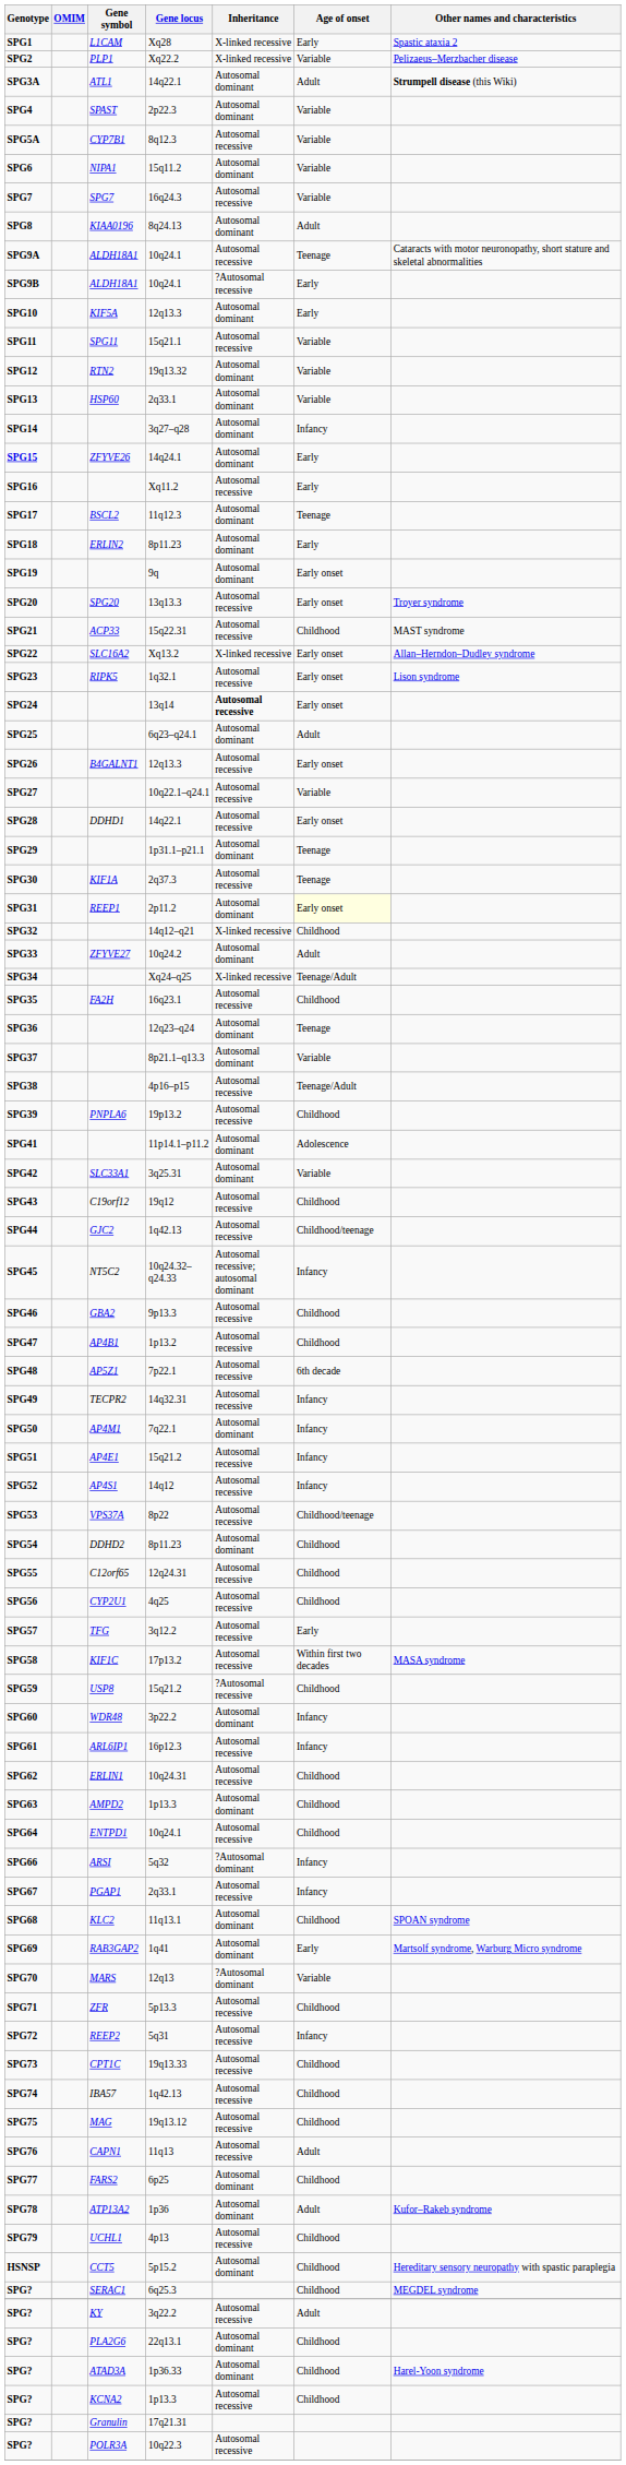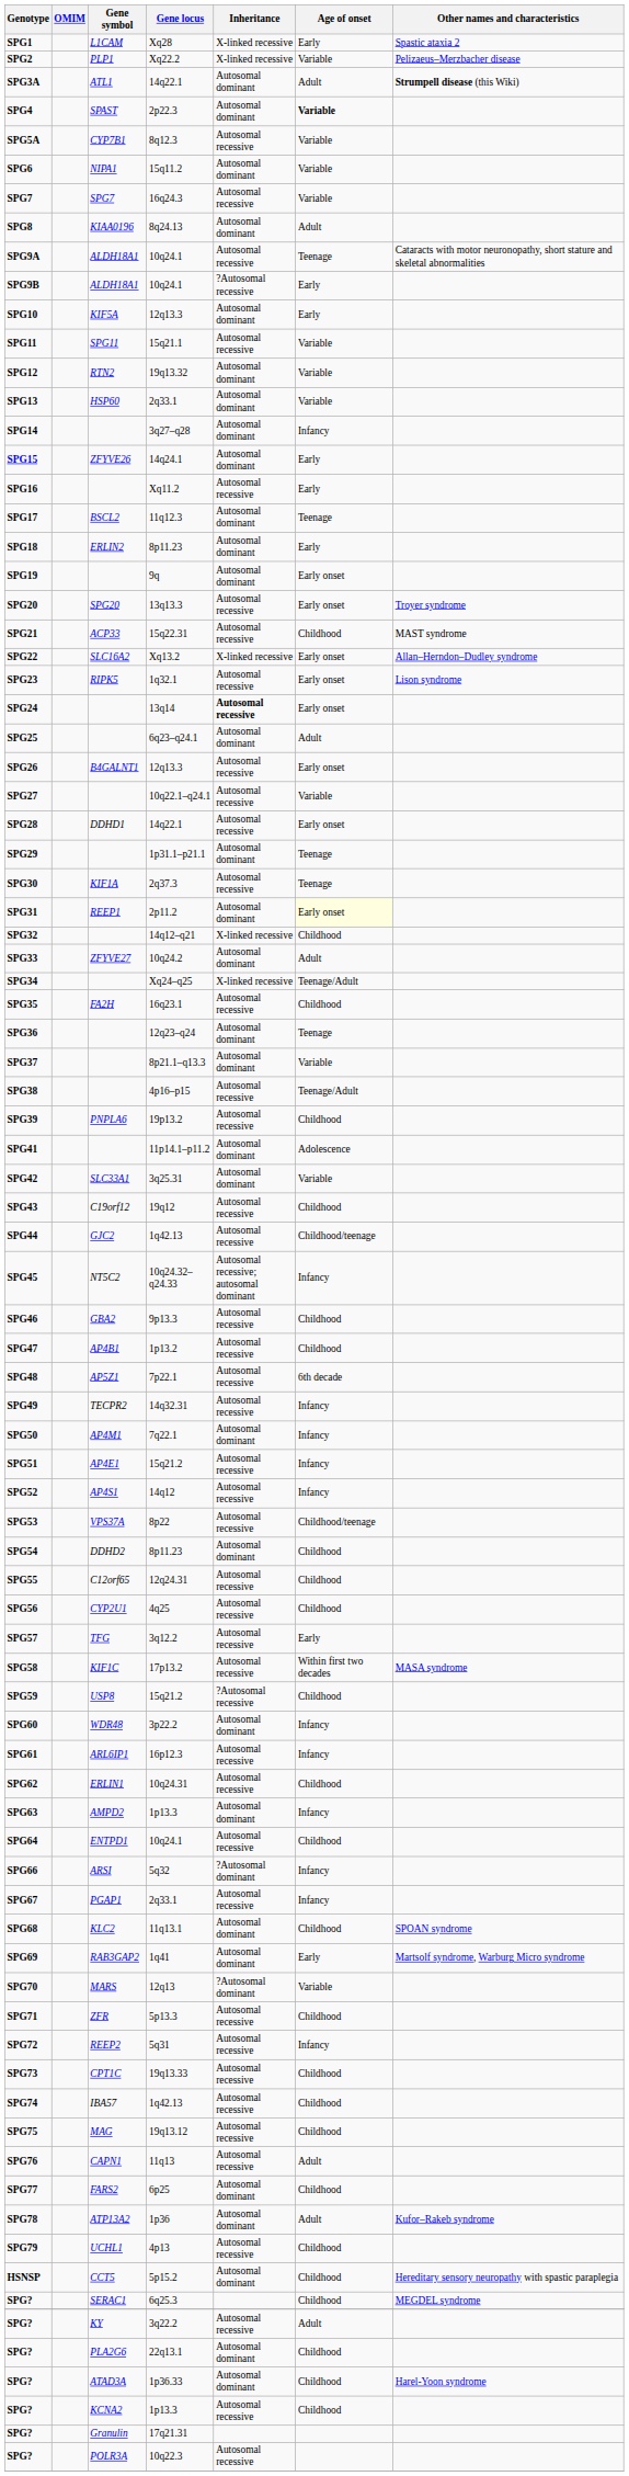 <table class="wikitable" style="font-size: 90%;">
 <tr>
 <th><strong>Genotype</strong></th>
 <th><a href='#'>OMIM</a></th>
 <th>Gene symbol</th>
 <th><a href='#'>Gene locus</a></th>
 <th>Inheritance</th>
 <th>Age of onset</th>
 <th>Other names and characteristics</th>
 </tr>
 <tr>
 <td><strong>SPG1</strong></td>
 <td></td>
 <td><em><a href='#'>L1CAM</a></em></td>
 <td>Xq28</td>
 <td>X-linked recessive</td>
 <td>Early</td>
 <td><a href='#'>Spastic ataxia 2</a></td>
 </tr>
 <tr>
 <td><strong>SPG2</strong></td>
 <td></td>
 <td><em><a href='#'>PLP1</a></em></td>
 <td>Xq22.2</td>
 <td>X-linked recessive</td>
 <td>Variable</td>
 <td><a href='#'>Pelizaeus–Merzbacher disease</a></td>
 </tr>
 <tr>
 <td><strong>SPG3A</strong></td>
 <td></td>
 <td><em><a href='#'>ATL1</a></em></td>
 <td>14q22.1</td>
 <td>Autosomal dominant</td>
 <td>Adult</td>
 <td><strong>Strumpell disease</strong> (this Wiki)</td>
 </tr>
 <tr>
 <td><strong>SPG4</strong></td>
 <td></td>
 <td><em><a href='#'>SPAST</a></em></td>
 <td>2p22.3</td>
 <td>Autosomal dominant</td>
-<td>Variable</td>
+<td><strong>Variable</strong></td>
 <td></td>
 </tr>
 <tr>
 <td><strong>SPG5A</strong></td>
 <td></td>
 <td><em><a href='#'>CYP7B1</a></em></td>
 <td>8q12.3</td>
 <td>Autosomal recessive</td>
 <td>Variable</td>
 <td></td>
 </tr>
 <tr>
 <td><strong>SPG6</strong></td>
 <td></td>
 <td><em><a href='#'>NIPA1</a></em></td>
 <td>15q11.2</td>
 <td>Autosomal dominant</td>
 <td>Variable</td>
 <td></td>
 </tr>
 <tr>
 <td><strong>SPG7</strong></td>
 <td></td>
 <td><em><a href='#'>SPG7</a></em></td>
 <td>16q24.3</td>
 <td>Autosomal recessive</td>
 <td>Variable</td>
 <td></td>
 </tr>
 <tr>
 <td><strong>SPG8</strong></td>
 <td></td>
 <td><em><a href='#'>KIAA0196</a></em></td>
 <td>8q24.13</td>
 <td>Autosomal dominant</td>
 <td>Adult</td>
 <td></td>
 </tr>
 <tr>
 <td><strong>SPG9A</strong></td>
 <td></td>
 <td><em><a href='#'>ALDH18A1</a></em></td>
 <td>10q24.1</td>
 <td>Autosomal recessive</td>
 <td>Teenage</td>
 <td>Cataracts with motor neuronopathy, short stature and skeletal abnormalities</td>
 </tr>
 <tr>
 <td><strong>SPG9B</strong></td>
 <td></td>
 <td><em><a href='#'>ALDH18A1</a></em></td>
 <td>10q24.1</td>
 <td>?Autosomal recessive</td>
 <td>Early</td>
 <td></td>
 </tr>
 <tr>
 <td><strong>SPG10</strong></td>
 <td></td>
 <td><em><a href='#'>KIF5A</a></em></td>
 <td>12q13.3</td>
 <td>Autosomal dominant</td>
 <td>Early</td>
 <td></td>
 </tr>
 <tr>
 <td><strong>SPG11</strong></td>
 <td></td>
 <td><em><a href='#'>SPG11</a></em></td>
 <td>15q21.1</td>
 <td>Autosomal recessive</td>
 <td>Variable</td>
 <td></td>
 </tr>
 <tr>
 <td><strong>SPG12</strong></td>
 <td></td>
 <td><em><a href='#'>RTN2</a></em></td>
 <td>19q13.32</td>
 <td>Autosomal dominant</td>
 <td>Variable</td>
 <td></td>
 </tr>
 <tr>
 <td><strong>SPG13</strong></td>
 <td></td>
 <td><em><a href='#'>HSP60</a></em></td>
 <td>2q33.1</td>
 <td>Autosomal dominant</td>
 <td>Variable</td>
 <td></td>
 </tr>
 <tr>
 <td><strong>SPG14</strong></td>
 <td></td>
 <td></td>
 <td>3q27–q28</td>
 <td>Autosomal dominant</td>
 <td>Infancy</td>
 <td></td>
 </tr>
 <tr>
 <td><strong><a href='#'>SPG15</a></strong></td>
 <td></td>
 <td><em><a href='#'>ZFYVE26</a></em></td>
 <td>14q24.1</td>
 <td>Autosomal dominant</td>
 <td>Early</td>
 <td></td>
 </tr>
 <tr>
 <td><strong>SPG16</strong></td>
 <td></td>
 <td></td>
 <td>Xq11.2</td>
 <td>Autosomal recessive</td>
 <td>Early</td>
 <td></td>
 </tr>
 <tr>
 <td><strong>SPG17</strong></td>
 <td></td>
 <td><em><a href='#'>BSCL2</a></em></td>
 <td>11q12.3</td>
 <td>Autosomal dominant</td>
 <td>Teenage</td>
 <td></td>
 </tr>
 <tr>
 <td><strong>SPG18</strong></td>
 <td></td>
 <td><em><a href='#'>ERLIN2</a></em></td>
 <td>8p11.23</td>
 <td>Autosomal dominant</td>
 <td>Early</td>
 <td></td>
 </tr>
 <tr>
 <td><strong>SPG19</strong></td>
 <td></td>
 <td></td>
 <td>9q</td>
 <td>Autosomal dominant</td>
 <td>Early onset</td>
 <td></td>
 </tr>
 <tr>
 <td><strong>SPG20</strong></td>
 <td></td>
 <td><em><a href='#'>SPG20</a></em></td>
 <td>13q13.3</td>
 <td>Autosomal recessive</td>
 <td>Early onset</td>
 <td><a href='#'>Troyer syndrome</a></td>
 </tr>
 <tr>
 <td><strong>SPG21</strong></td>
 <td></td>
 <td><em><a href='#'>ACP33</a></em></td>
 <td>15q22.31</td>
 <td>Autosomal recessive</td>
 <td>Childhood</td>
 <td>MAST syndrome</td>
 </tr>
 <tr>
 <td><strong>SPG22</strong></td>
 <td></td>
 <td><em><a href='#'>SLC16A2</a></em></td>
 <td>Xq13.2</td>
 <td>X-linked recessive</td>
 <td>Early onset</td>
 <td><a href='#'>Allan–Herndon–Dudley syndrome</a></td>
 </tr>
 <tr>
 <td><strong>SPG23</strong></td>
 <td></td>
 <td><em><a href='#'>RIPK5</a></em></td>
 <td>1q32.1</td>
 <td>Autosomal recessive</td>
 <td>Early onset</td>
 <td><a href='#'>Lison syndrome</a></td>
 </tr>
 <tr>
 <td><strong>SPG24</strong></td>
 <td></td>
 <td></td>
 <td>13q14</td>
 <td><strong>Autosomal recessive</strong></td>
 <td>Early onset</td>
 <td></td>
 </tr>
 <tr>
 <td><strong>SPG25</strong></td>
 <td></td>
 <td></td>
 <td>6q23–q24.1</td>
 <td>Autosomal dominant</td>
 <td>Adult</td>
 <td></td>
 </tr>
 <tr>
 <td><strong>SPG26</strong></td>
 <td></td>
 <td><em><a href='#'>B4GALNT1</a></em></td>
 <td>12q13.3</td>
 <td>Autosomal recessive</td>
 <td>Early onset</td>
 <td></td>
 </tr>
 <tr>
 <td><strong>SPG27</strong></td>
 <td></td>
 <td></td>
 <td>10q22.1–q24.1</td>
 <td>Autosomal recessive</td>
 <td>Variable</td>
 <td></td>
 </tr>
 <tr>
 <td><strong>SPG28</strong></td>
 <td></td>
 <td><em>DDHD1</em></td>
 <td>14q22.1</td>
 <td>Autosomal recessive</td>
 <td>Early onset</td>
 <td></td>
 </tr>
 <tr>
 <td><strong>SPG29</strong></td>
 <td></td>
 <td></td>
 <td>1p31.1–p21.1</td>
 <td>Autosomal dominant</td>
 <td>Teenage</td>
 <td></td>
 </tr>
 <tr>
 <td><strong>SPG30</strong></td>
 <td></td>
 <td><em><a href='#'>KIF1A</a></em></td>
 <td>2q37.3</td>
 <td>Autosomal recessive</td>
 <td>Teenage</td>
 <td></td>
 </tr>
 <tr>
 <td><strong>SPG31</strong></td>
 <td></td>
 <td><em><a href='#'>REEP1</a></em></td>
 <td>2p11.2</td>
 <td>Autosomal dominant</td>
 <td style="background: lightyellow;">Early onset</td>
 <td></td>
 </tr>
 <tr>
 <td><strong>SPG32</strong></td>
 <td></td>
 <td></td>
 <td>14q12–q21</td>
 <td>X-linked recessive</td>
 <td>Childhood</td>
 <td></td>
 </tr>
 <tr>
 <td><strong>SPG33</strong></td>
 <td></td>
 <td><em><a href='#'>ZFYVE27</a></em></td>
 <td>10q24.2</td>
 <td>Autosomal dominant</td>
 <td>Adult</td>
 <td></td>
 </tr>
 <tr>
 <td><strong>SPG34</strong></td>
 <td></td>
 <td></td>
 <td>Xq24–q25</td>
 <td>X-linked recessive</td>
 <td>Teenage/Adult</td>
 <td></td>
 </tr>
 <tr>
 <td><strong>SPG35</strong></td>
 <td></td>
 <td><em><a href='#'>FA2H</a></em></td>
 <td>16q23.1</td>
 <td>Autosomal recessive</td>
 <td>Childhood</td>
 <td></td>
 </tr>
 <tr>
 <td><strong>SPG36</strong></td>
 <td></td>
 <td></td>
 <td>12q23–q24</td>
 <td>Autosomal dominant</td>
 <td>Teenage</td>
 <td></td>
 </tr>
 <tr>
 <td><strong>SPG37</strong></td>
 <td></td>
 <td></td>
 <td>8p21.1–q13.3</td>
 <td>Autosomal dominant</td>
 <td>Variable</td>
 <td></td>
 </tr>
 <tr>
 <td><strong>SPG38</strong></td>
 <td></td>
 <td></td>
 <td>4p16–p15</td>
 <td>Autosomal recessive</td>
 <td>Teenage/Adult</td>
 <td></td>
 </tr>
 <tr>
 <td><strong>SPG39</strong></td>
 <td></td>
 <td><em><a href='#'>PNPLA6</a></em></td>
 <td>19p13.2</td>
 <td>Autosomal recessive</td>
 <td>Childhood</td>
 <td></td>
 </tr>
 <tr>
 <td><strong>SPG41</strong></td>
 <td></td>
 <td></td>
 <td>11p14.1–p11.2</td>
 <td>Autosomal dominant</td>
 <td>Adolescence</td>
 <td></td>
 </tr>
 <tr>
 <td><strong>SPG42</strong></td>
 <td></td>
 <td><em><a href='#'>SLC33A1</a></em></td>
 <td>3q25.31</td>
 <td>Autosomal dominant</td>
 <td>Variable</td>
 <td></td>
 </tr>
 <tr>
 <td><strong>SPG43</strong></td>
 <td></td>
 <td><em>C19orf12</em></td>
 <td>19q12</td>
 <td>Autosomal recessive</td>
 <td>Childhood</td>
 <td></td>
 </tr>
 <tr>
 <td><strong>SPG44</strong></td>
 <td></td>
 <td><em><a href='#'>GJC2</a></em></td>
 <td>1q42.13</td>
 <td>Autosomal recessive</td>
 <td>Childhood/teenage</td>
 <td></td>
 </tr>
 <tr>
 <td><strong>SPG45</strong></td>
 <td></td>
 <td><em>NT5C2</em></td>
 <td>10q24.32–q24.33</td>
 <td>Autosomal recessive;<br>autosomal dominant</td>
 <td>Infancy</td>
 <td></td>
 </tr>
 <tr>
 <td><strong>SPG46</strong></td>
 <td></td>
 <td><em><a href='#'>GBA2</a></em></td>
 <td>9p13.3</td>
 <td>Autosomal recessive</td>
 <td>Childhood</td>
 <td></td>
 </tr>
 <tr>
 <td><strong>SPG47</strong></td>
 <td></td>
 <td><em><a href='#'>AP4B1</a></em></td>
 <td>1p13.2</td>
 <td>Autosomal recessive</td>
 <td>Childhood</td>
 <td></td>
 </tr>
 <tr>
 <td><strong>SPG48</strong></td>
 <td></td>
 <td><em><a href='#'>AP5Z1</a></em></td>
 <td>7p22.1</td>
 <td>Autosomal recessive</td>
 <td>6th decade</td>
 <td></td>
 </tr>
 <tr>
 <td><strong>SPG49</strong></td>
 <td></td>
 <td><em>TECPR2</em></td>
 <td>14q32.31</td>
 <td>Autosomal recessive</td>
 <td>Infancy</td>
 <td></td>
 </tr>
 <tr>
 <td><strong>SPG50</strong></td>
 <td></td>
 <td><em><a href='#'>AP4M1</a></em></td>
 <td>7q22.1</td>
 <td>Autosomal dominant</td>
 <td>Infancy</td>
 <td></td>
 </tr>
 <tr>
 <td><strong>SPG51</strong></td>
 <td></td>
 <td><em><a href='#'>AP4E1</a></em></td>
 <td>15q21.2</td>
 <td>Autosomal recessive</td>
 <td>Infancy</td>
 <td></td>
 </tr>
 <tr>
 <td><strong>SPG52</strong></td>
 <td></td>
 <td><em><a href='#'>AP4S1</a></em></td>
 <td>14q12</td>
 <td>Autosomal recessive</td>
 <td>Infancy</td>
 <td></td>
 </tr>
 <tr>
 <td><strong>SPG53</strong></td>
 <td></td>
 <td><em><a href='#'>VPS37A</a></em></td>
 <td>8p22</td>
 <td>Autosomal recessive</td>
 <td>Childhood/teenage</td>
 <td></td>
 </tr>
 <tr>
 <td><strong>SPG54</strong></td>
 <td></td>
 <td><em>DDHD2</em></td>
 <td>8p11.23</td>
 <td>Autosomal dominant</td>
 <td>Childhood</td>
 <td></td>
 </tr>
 <tr>
 <td><strong>SPG55</strong></td>
 <td></td>
 <td><em>C12orf65</em></td>
 <td>12q24.31</td>
 <td>Autosomal recessive</td>
 <td>Childhood</td>
 <td></td>
 </tr>
 <tr>
 <td><strong>SPG56</strong></td>
 <td></td>
 <td><em><a href='#'>CYP2U1</a></em></td>
 <td>4q25</td>
 <td>Autosomal recessive</td>
 <td>Childhood</td>
 <td></td>
 </tr>
 <tr>
 <td><strong>SPG57</strong></td>
 <td></td>
 <td><em><a href='#'>TFG</a></em></td>
 <td>3q12.2</td>
 <td>Autosomal recessive</td>
 <td>Early</td>
 <td></td>
 </tr>
 <tr>
 <td><strong>SPG58</strong></td>
 <td></td>
 <td><em><a href='#'>KIF1C</a></em></td>
 <td>17p13.2</td>
 <td>Autosomal recessive</td>
 <td>Within first two decades</td>
 <td><a href='#'>MASA syndrome</a></td>
 </tr>
 <tr>
 <td><strong>SPG59</strong></td>
 <td></td>
 <td><em><a href='#'>USP8</a></em></td>
 <td>15q21.2</td>
 <td>?Autosomal recessive</td>
 <td>Childhood</td>
 <td></td>
 </tr>
 <tr>
 <td><strong>SPG60</strong></td>
 <td></td>
 <td><em><a href='#'>WDR48</a></em></td>
 <td>3p22.2</td>
 <td>Autosomal dominant</td>
 <td>Infancy</td>
 <td></td>
 </tr>
 <tr>
 <td><strong>SPG61</strong></td>
 <td></td>
 <td><em><a href='#'>ARL6IP1</a></em></td>
 <td>16p12.3</td>
 <td>Autosomal recessive</td>
 <td>Infancy</td>
 <td></td>
 </tr>
 <tr>
 <td><strong>SPG62</strong></td>
 <td></td>
 <td><em><a href='#'>ERLIN1</a></em></td>
 <td>10q24.31</td>
 <td>Autosomal recessive</td>
 <td>Childhood</td>
 <td></td>
 </tr>
 <tr>
 <td><strong>SPG63</strong></td>
 <td></td>
 <td><em><a href='#'>AMPD2</a></em></td>
 <td>1p13.3</td>
 <td>Autosomal dominant</td>
-<td>Childhood</td>
+<td>Infancy</td>
 <td></td>
 </tr>
 <tr>
 <td><strong>SPG64</strong></td>
 <td></td>
 <td><em><a href='#'>ENTPD1</a></em></td>
 <td>10q24.1</td>
 <td>Autosomal recessive</td>
 <td>Childhood</td>
 <td></td>
 </tr>
 <tr>
 <td><strong>SPG66</strong></td>
 <td></td>
 <td><em><a href='#'>ARSI</a></em></td>
 <td>5q32</td>
 <td>?Autosomal dominant</td>
 <td>Infancy</td>
 <td></td>
 </tr>
 <tr>
 <td><strong>SPG67</strong></td>
 <td></td>
 <td><em><a href='#'>PGAP1</a></em></td>
 <td>2q33.1</td>
 <td>Autosomal recessive</td>
 <td>Infancy</td>
 <td></td>
 </tr>
 <tr>
 <td><strong>SPG68</strong></td>
 <td></td>
 <td><em><a href='#'>KLC2</a></em></td>
 <td>11q13.1</td>
 <td>Autosomal dominant</td>
 <td>Childhood</td>
 <td><a href='#'>SPOAN syndrome</a></td>
 </tr>
 <tr>
 <td><strong>SPG69</strong></td>
 <td></td>
 <td><em><a href='#'>RAB3GAP2</a></em></td>
 <td>1q41</td>
 <td>Autosomal dominant</td>
 <td>Early</td>
 <td><a href='#'>Martsolf syndrome</a>, <a href='#'>Warburg Micro syndrome</a></td>
 </tr>
 <tr>
 <td><strong>SPG70</strong></td>
 <td></td>
 <td><em><a href='#'>MARS</a></em></td>
 <td>12q13</td>
 <td>?Autosomal dominant</td>
 <td>Variable</td>
 <td></td>
 </tr>
 <tr>
 <td><strong>SPG71</strong></td>
 <td></td>
 <td><em><a href='#'>ZFR</a></em></td>
 <td>5p13.3</td>
 <td>Autosomal recessive</td>
 <td>Childhood</td>
 <td></td>
 </tr>
 <tr>
 <td><strong>SPG72</strong></td>
 <td></td>
 <td><em><a href='#'>REEP2</a></em></td>
 <td>5q31</td>
 <td>Autosomal recessive</td>
 <td>Infancy</td>
 <td></td>
 </tr>
 <tr>
 <td><strong>SPG73</strong></td>
 <td></td>
 <td><em><a href='#'>CPT1C</a></em></td>
 <td>19q13.33</td>
 <td>Autosomal recessive</td>
 <td>Childhood</td>
 <td></td>
 </tr>
 <tr>
 <td><strong>SPG74</strong></td>
 <td></td>
 <td><em>IBA57</em></td>
 <td>1q42.13</td>
 <td>Autosomal recessive</td>
 <td>Childhood</td>
 <td></td>
 </tr>
 <tr>
 <td><strong>SPG75</strong></td>
 <td></td>
 <td><em><a href='#'>MAG</a></em></td>
 <td>19q13.12</td>
 <td>Autosomal recessive</td>
 <td>Childhood</td>
 <td></td>
 </tr>
 <tr>
 <td><strong>SPG76</strong></td>
 <td></td>
 <td><em><a href='#'>CAPN1</a></em></td>
 <td>11q13</td>
 <td>Autosomal recessive</td>
 <td>Adult</td>
 <td></td>
 </tr>
 <tr>
 <td><strong>SPG77</strong></td>
 <td></td>
 <td><em><a href='#'>FARS2</a></em></td>
 <td>6p25</td>
 <td>Autosomal dominant</td>
 <td>Childhood</td>
 <td></td>
 </tr>
 <tr>
 <td><strong>SPG78</strong></td>
 <td></td>
 <td><em><a href='#'>ATP13A2</a></em></td>
 <td>1p36</td>
 <td>Autosomal dominant</td>
 <td>Adult</td>
 <td><a href='#'>Kufor–Rakeb syndrome</a></td>
 </tr>
 <tr>
 <td><strong>SPG79</strong></td>
 <td></td>
 <td><em><a href='#'>UCHL1</a></em></td>
 <td>4p13</td>
 <td>Autosomal recessive</td>
 <td>Childhood</td>
 <td></td>
 </tr>
 <tr>
 <td><strong>HSNSP</strong></td>
 <td></td>
 <td><em><a href='#'>CCT5</a></em></td>
 <td>5p15.2</td>
 <td>Autosomal dominant</td>
 <td>Childhood</td>
 <td><a href='#'>Hereditary sensory neuropathy</a> with spastic paraplegia</td>
 </tr>
 <tr>
 <td><strong>SPG?</strong></td>
 <td></td>
 <td><em><a href='#'>SERAC1</a></em></td>
 <td>6q25.3</td>
 <td></td>
 <td>Childhood</td>
 <td><a href='#'>MEGDEL syndrome</a></td>
 </tr>
 <tr>
 </tr>
 <tr>
 <td><strong>SPG?</strong></td>
 <td></td>
 <td><em><a href='#'>KY</a></em></td>
 <td>3q22.2</td>
 <td>Autosomal recessive</td>
 <td>Adult</td>
 <td></td>
 </tr>
 <tr>
 <td><strong>SPG?</strong></td>
 <td></td>
 <td><em><a href='#'>PLA2G6</a></em></td>
 <td>22q13.1</td>
 <td>Autosomal dominant</td>
 <td>Childhood</td>
 <td></td>
 </tr>
 <tr>
 <td><strong>SPG?</strong></td>
 <td></td>
 <td><em><a href='#'>ATAD3A</a></em></td>
 <td>1p36.33</td>
 <td>Autosomal dominant</td>
 <td>Childhood</td>
 <td><a href='#'>Harel-Yoon syndrome</a></td>
 </tr>
 <tr>
 <td><strong>SPG?</strong></td>
 <td></td>
 <td><em><a href='#'>KCNA2</a></em></td>
 <td>1p13.3</td>
 <td>Autosomal recessive</td>
 <td>Childhood</td>
 <td></td>
 </tr>
 <tr>
 <td><strong>SPG?</strong></td>
 <td></td>
 <td><em><a href='#'>Granulin</a></em></td>
 <td>17q21.31</td>
 <td></td>
 <td></td>
 <td></td>
 </tr>
 <tr>
 <td><strong>SPG?</strong></td>
 <td></td>
 <td><em><a href='#'>POLR3A</a></em></td>
 <td>10q22.3</td>
 <td>Autosomal recessive</td>
 <td></td>
 <td></td>
 </tr>
 <tr>
 </tr>
 </table>
